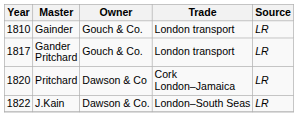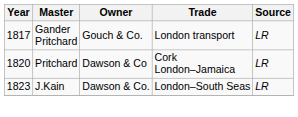 <table class="sortable wikitable">
 <tr>
 <th>Year</th>
 <th>Master</th>
 <th>Owner</th>
 <th>Trade</th>
 <th>Source</th>
-</tr>
-<tr>
-<td>1810</td>
-<td>Gainder</td>
-<td>Gouch & Co.</td>
-<td>London transport</td>
-<td><em>LR</em></td>
 </tr>
 <tr>
 <td>1817</td>
 <td>Gander<br>Pritchard</td>
 <td>Gouch & Co.</td>
 <td>London transport</td>
 <td><em>LR</em></td>
 </tr>
 <tr>
 <td>1820</td>
 <td>Pritchard</td>
 <td>Dawson & Co</td>
 <td>Cork<br>London–Jamaica</td>
 <td><em>LR</em></td>
 </tr>
 <tr>
-<td>1822</td>
+<td>1823</td>
 <td>J.Kain</td>
 <td>Dawson & Co.</td>
 <td>London–South Seas</td>
 <td><em>LR</em></td>
 </tr>
 <tr>
 </tr>
 </table>
